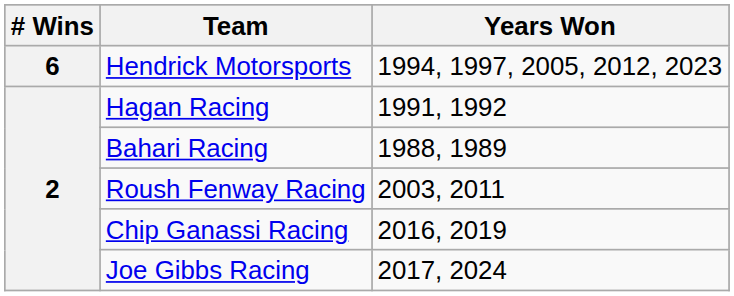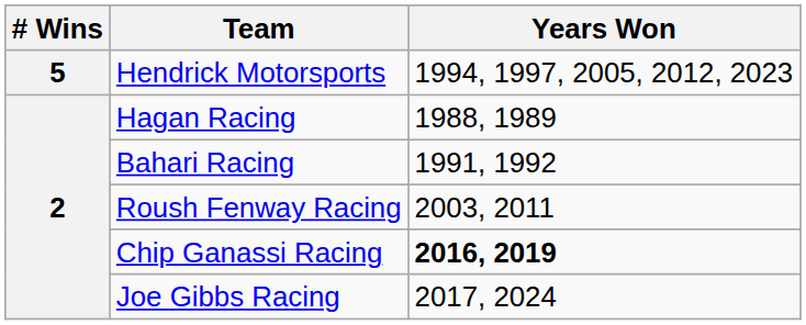 <table class="wikitable" style="font-size: 95%;">
 <tr>
 <th># Wins</th>
 <th>Team</th>
 <th>Years Won</th>
 </tr>
 <tr>
-<th>6</th>
+<th>5</th>
 <td><a href='#'>Hendrick Motorsports</a></td>
 <td>1994, 1997, 2005, 2012, 2023</td>
 </tr>
 <tr>
 <th rowspan="5">2</th>
 <td><a href='#'>Hagan Racing</a></td>
-<td>1991, 1992</td>
+<td>1988, 1989</td>
 </tr>
 <tr>
 <td><a href='#'>Bahari Racing</a></td>
-<td>1988, 1989</td>
+<td>1991, 1992</td>
 </tr>
 <tr>
 <td><a href='#'>Roush Fenway Racing</a></td>
 <td>2003, 2011</td>
 </tr>
 <tr>
 <td><a href='#'>Chip Ganassi Racing</a></td>
-<td>2016, 2019</td>
+<td><strong>2016, 2019</strong></td>
 </tr>
 <tr>
 <td><a href='#'>Joe Gibbs Racing</a></td>
 <td>2017, 2024</td>
 </tr>
 </table>
